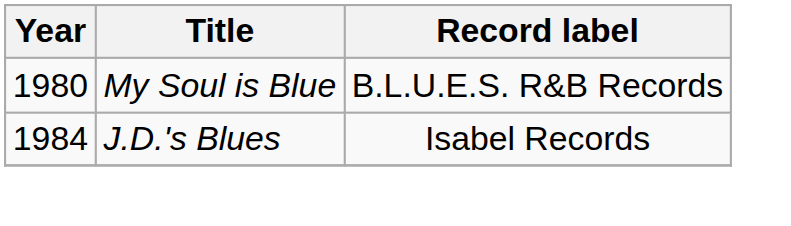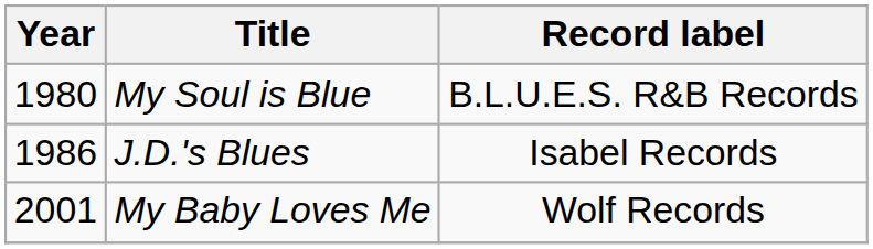 <table class="wikitable sortable">
 <tr>
 <th>Year</th>
 <th>Title</th>
 <th>Record label</th>
 </tr>
 <tr>
 <td>1980</td>
 <td><em>My Soul is Blue</em></td>
 <td style="text-align:center;">B.L.U.E.S. R&B Records</td>
 </tr>
 <tr>
-<td>1984</td>
+<td>1986</td>
 <td><em>J.D.'s Blues</em></td>
 <td style="text-align:center;">Isabel Records</td>
 </tr>
 <tr>
+<td>2001</td>
+<td><em>My Baby Loves Me</em></td>
+<td style="text-align:center;">Wolf Records</td>
+</tr>
+<tr>
 </tr>
 </table>
